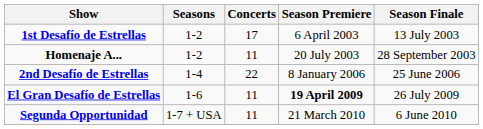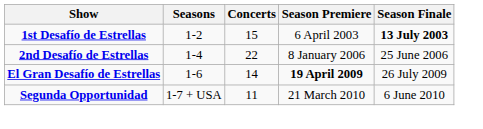 <table class="wikitable">
 <tr>
 <th>Show</th>
 <th>Seasons</th>
 <th>Concerts</th>
 <th>Season Premiere</th>
 <th>Season Finale</th>
 </tr>
 <tr style="text-align:center;">
 <td><strong><a href='#'>1st Desafío de Estrellas</a></strong></td>
 <td>1-2</td>
-<td>17</td>
+<td>15</td>
 <td>6 April 2003</td>
-<td>13 July 2003</td>
-</tr>
-<tr style="text-align:center;">
-<td><strong>Homenaje A...</strong></td>
-<td>1-2</td>
-<td>11</td>
-<td>20 July 2003</td>
-<td>28 September 2003</td>
+<td><strong>13 July 2003</strong></td>
 </tr>
 <tr style="text-align:center;">
 <td><strong><a href='#'>2nd Desafío de Estrellas</a></strong></td>
 <td>1-4</td>
 <td>22</td>
 <td>8 January 2006</td>
 <td>25 June 2006</td>
 </tr>
 <tr style="text-align:center;">
 <td><strong><a href='#'>El Gran Desafío de Estrellas</a></strong></td>
 <td>1-6</td>
-<td>11</td>
+<td>14</td>
 <td><strong>19 April 2009</strong></td>
 <td>26 July 2009</td>
 </tr>
 <tr style="text-align:center;">
 <td><strong><a href='#'>Segunda Opportunidad</a></strong></td>
 <td>1-7 + USA</td>
 <td>11</td>
 <td>21 March 2010</td>
 <td>6 June 2010</td>
 </tr>
 </table>
